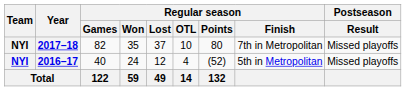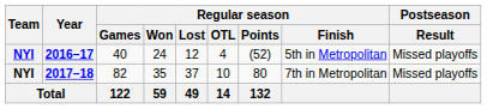 <table class="wikitable" style="font-size: 95%; text-align:center;">
 <tr>
 <th rowspan="2">Team</th>
 <th rowspan="2">Year</th>
 <th colspan="6">Regular season</th>
 <th>Postseason</th>
 </tr>
 <tr>
 <th>Games</th>
 <th>Won</th>
 <th>Lost</th>
 <th>OTL</th>
 <th>Points</th>
 <th>Finish</th>
 <th>Result</th>
 </tr>
 <tr>
+<th><a href='#'>NYI</a></th>
+<th><a href='#'>2016–17</a></th>
+<td>40</td>
+<td>24</td>
+<td>12</td>
+<td>4</td>
+<td>(52)</td>
+<td>5th in <a href='#'>Metropolitan</a></td>
+<td>Missed playoffs</td>
+</tr>
+<tr>
 <th>NYI</th>
 <th><a href='#'>2017–18</a></th>
 <td>82</td>
 <td>35</td>
 <td>37</td>
 <td>10</td>
 <td>80</td>
 <td>7th in Metropolitan</td>
-<td>Missed playoffs</td>
-</tr>
-<tr>
-<th><a href='#'>NYI</a></th>
-<th><a href='#'>2016–17</a></th>
-<td>40</td>
-<td>24</td>
-<td>12</td>
-<td>4</td>
-<td>(52)</td>
-<td>5th in <a href='#'>Metropolitan</a></td>
 <td>Missed playoffs</td>
 </tr>
 <tr>
 <th colspan="2">Total</th>
 <th>122</th>
 <th>59</th>
 <th>49</th>
 <th>14</th>
 <th>132</th>
 <th></th>
 <th></th>
 </tr>
 </table>
